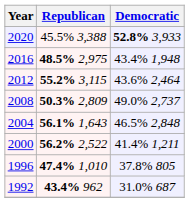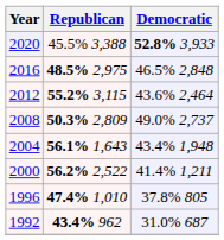 <table class="wikitable" style="float:right; font-size:95%;">
 <tr bgcolor=lightgrey>
 <th>Year</th>
 <th><a href='#'>Republican</a></th>
 <th><a href='#'>Democratic</a></th>
 </tr>
 <tr>
 <td align="center" bgcolor="#f0f0ff"><a href='#'>2020</a></td>
 <td align="center" bgcolor="#fff3f3">45.5% <em>3,388</em></td>
 <td align="center" bgcolor="#f0f0ff"><strong>52.8%</strong> <em>3,933</em></td>
 </tr>
 <tr>
 <td align="center" bgcolor="#fff3f3"><a href='#'>2016</a></td>
 <td align="center" bgcolor="#fff3f3"><strong>48.5%</strong> <em>2,975</em></td>
-<td align="center" bgcolor="#f0f0ff">43.4% <em>1,948</em></td>
+<td align="center" bgcolor="#f0f0ff">46.5% <em>2,848</em></td>
 </tr>
 <tr>
 <td align="center" bgcolor="#fff3f3"><a href='#'>2012</a></td>
 <td align="center" bgcolor="#fff3f3"><strong>55.2%</strong> <em>3,115</em></td>
 <td align="center" bgcolor="#f0f0ff">43.6% <em>2,464</em></td>
 </tr>
 <tr>
 <td align="center" bgcolor="#fff3f3"><a href='#'>2008</a></td>
 <td align="center" bgcolor="#fff3f3"><strong>50.3%</strong> <em>2,809</em></td>
 <td align="center" bgcolor="#f0f0ff">49.0% <em>2,737</em></td>
 </tr>
 <tr>
 <td align="center" bgcolor="#fff3f3"><a href='#'>2004</a></td>
 <td align="center" bgcolor="#fff3f3"><strong>56.1%</strong> <em>1,643</em></td>
-<td align="center" bgcolor="#f0f0ff">46.5% <em>2,848</em></td>
+<td align="center" bgcolor="#f0f0ff">43.4% <em>1,948</em></td>
 </tr>
 <tr>
 <td align="center" bgcolor="#fff3f3"><a href='#'>2000</a></td>
 <td align="center" bgcolor="#fff3f3"><strong>56.2%</strong> <em>2,522</em></td>
 <td align="center" bgcolor="#f0f0ff">41.4% <em>1,211</em></td>
 </tr>
 <tr>
 <td align="center" bgcolor="#fff3f3"><a href='#'>1996</a></td>
 <td align="center" bgcolor="#fff3f3"><strong>47.4%</strong> <em>1,010</em></td>
 <td align="center" bgcolor="#f0f0ff">37.8% <em>805</em></td>
 </tr>
 <tr>
 <td align="center" bgcolor="#fff3f3"><a href='#'>1992</a></td>
 <td align="center" bgcolor="#fff3f3"><strong>43.4%</strong> <em>962</em></td>
 <td align="center" bgcolor="#f0f0ff">31.0% <em>687</em></td>
 </tr>
 <tr>
 </tr>
 </table>
